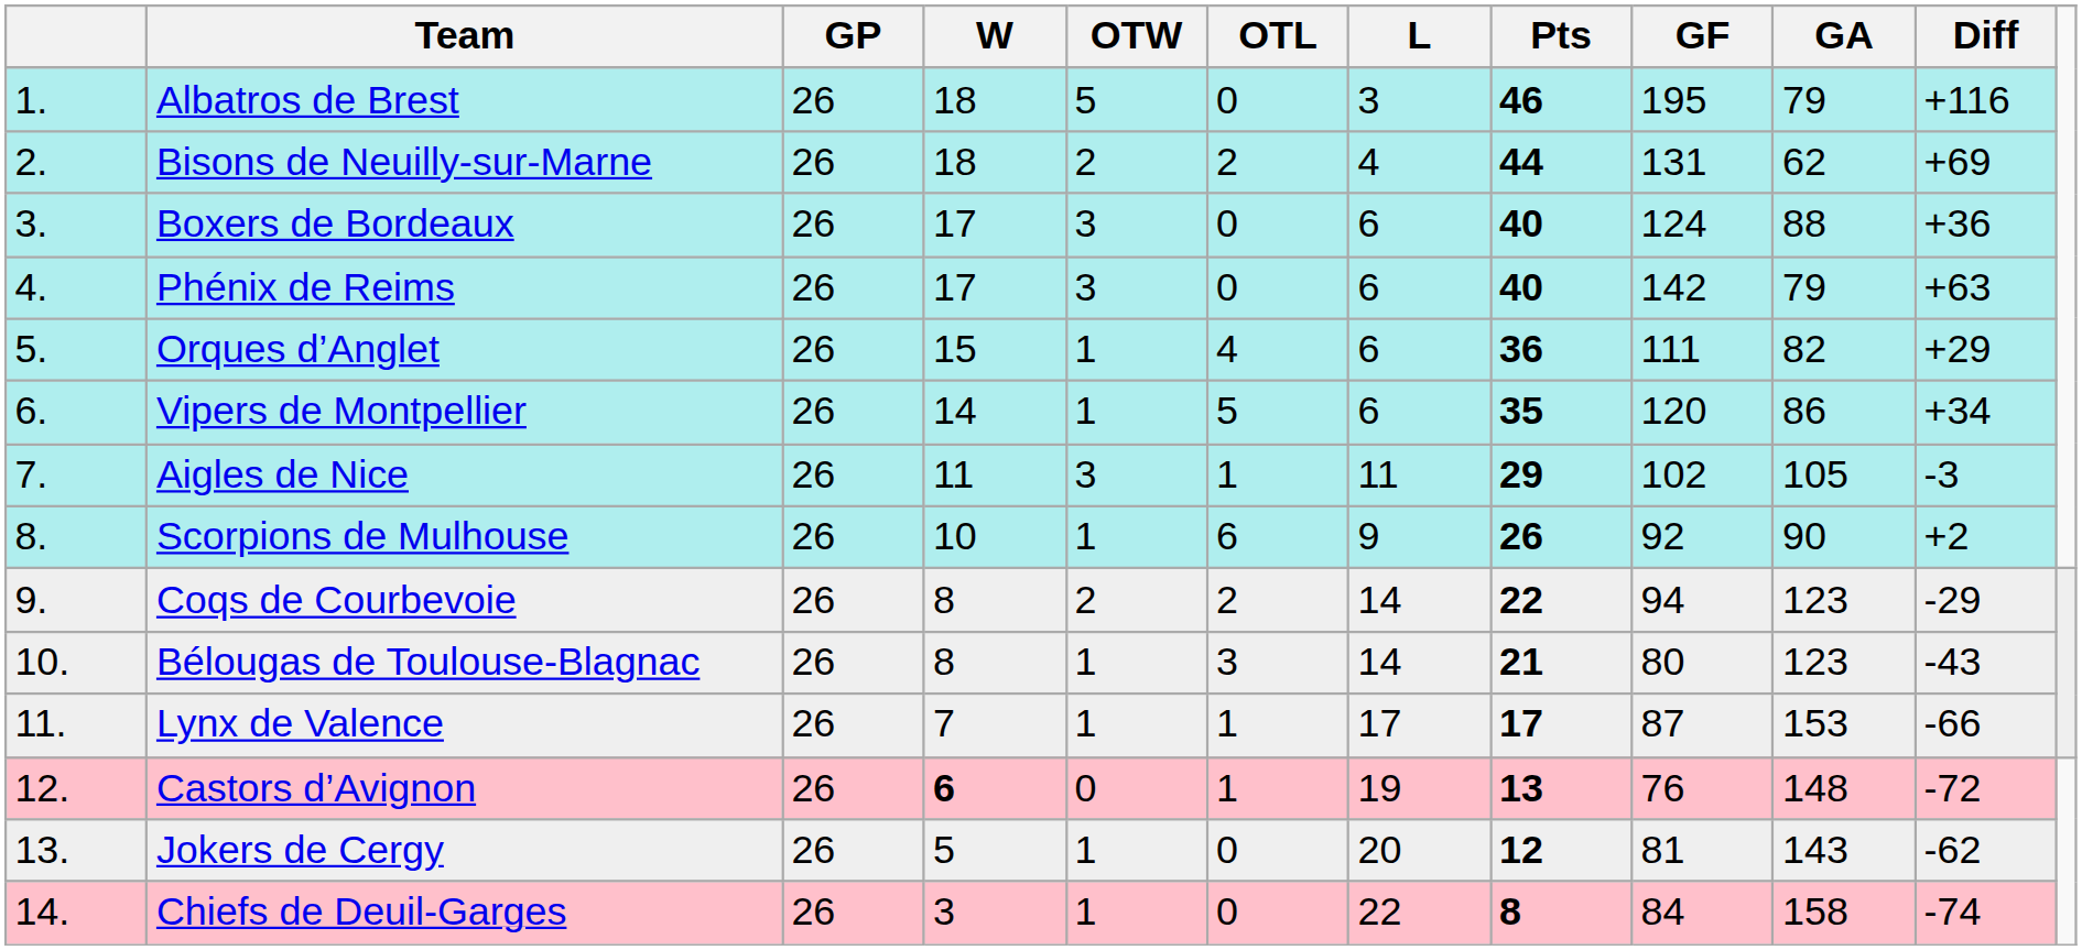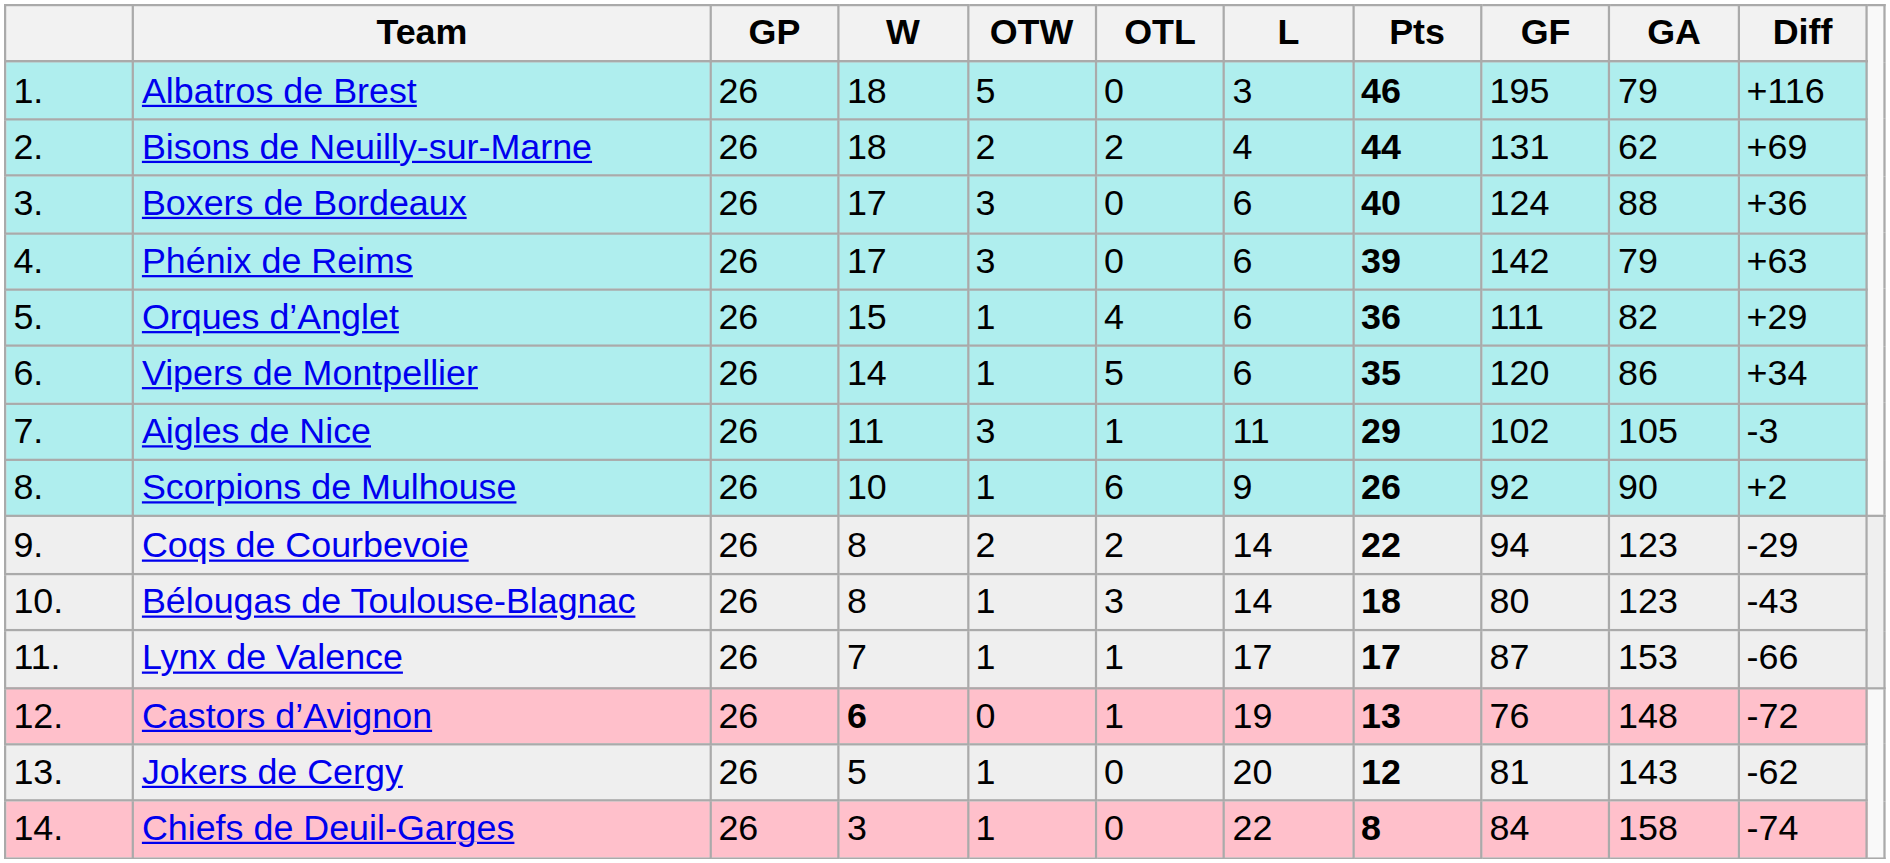 <table class="wikitable">
 <tr>
 <th width="50"></th>
 <th width="250">Team</th>
 <th width="50">GP</th>
 <th width="50">W</th>
 <th width="50">OTW</th>
 <th width="50">OTL</th>
 <th width="50">L</th>
 <th width="50">Pts</th>
 <th width="50">GF</th>
 <th width="50">GA</th>
 <th width="50">Diff</th>
 </tr>
 <tr ---->
 </tr>
 <tr bgcolor="#AFEEEE">
 <td>1.</td>
 <td align="left"><a href='#'>Albatros de Brest</a></td>
 <td>26</td>
 <td>18</td>
 <td>5</td>
 <td>0</td>
 <td>3</td>
 <td><strong>46</strong></td>
 <td>195</td>
 <td>79</td>
 <td>+116</td>
 </tr>
 <tr bgcolor="#AFEEEE">
 <td>2.</td>
 <td align="left"><a href='#'>Bisons de Neuilly-sur-Marne</a></td>
 <td>26</td>
 <td>18</td>
 <td>2</td>
 <td>2</td>
 <td>4</td>
 <td><strong>44</strong></td>
 <td>131</td>
 <td>62</td>
 <td>+69</td>
 </tr>
 <tr bgcolor="#AFEEEE">
 <td>3.</td>
 <td align="left"><a href='#'>Boxers de Bordeaux</a></td>
 <td>26</td>
 <td>17</td>
 <td>3</td>
 <td>0</td>
 <td>6</td>
 <td><strong>40</strong></td>
 <td>124</td>
 <td>88</td>
 <td>+36</td>
 </tr>
 <tr bgcolor="#AFEEEE">
 <td>4.</td>
 <td align="left"><a href='#'>Phénix de Reims</a></td>
 <td>26</td>
 <td>17</td>
 <td>3</td>
 <td>0</td>
 <td>6</td>
-<td><strong>40</strong></td>
+<td><strong>39</strong></td>
 <td>142</td>
 <td>79</td>
 <td>+63</td>
 </tr>
 <tr bgcolor="#AFEEEE">
 <td>5.</td>
 <td align="left"><a href='#'>Orques d’Anglet</a></td>
 <td>26</td>
 <td>15</td>
 <td>1</td>
 <td>4</td>
 <td>6</td>
 <td><strong>36</strong></td>
 <td>111</td>
 <td>82</td>
 <td>+29</td>
 </tr>
 <tr bgcolor="#AFEEEE">
 <td>6.</td>
 <td align="left"><a href='#'>Vipers de Montpellier</a></td>
 <td>26</td>
 <td>14</td>
 <td>1</td>
 <td>5</td>
 <td>6</td>
 <td><strong>35</strong></td>
 <td>120</td>
 <td>86</td>
 <td>+34</td>
 </tr>
 <tr bgcolor="#AFEEEE">
 <td>7.</td>
 <td align="left"><a href='#'>Aigles de Nice</a></td>
 <td>26</td>
 <td>11</td>
 <td>3</td>
 <td>1</td>
 <td>11</td>
 <td><strong>29</strong></td>
 <td>102</td>
 <td>105</td>
 <td>-3</td>
 </tr>
 <tr bgcolor="#AFEEEE">
 <td>8.</td>
 <td align="left"><a href='#'>Scorpions de Mulhouse</a></td>
 <td>26</td>
 <td>10</td>
 <td>1</td>
 <td>6</td>
 <td>9</td>
 <td><strong>26</strong></td>
 <td>92</td>
 <td>90</td>
 <td>+2</td>
 </tr>
 <tr bgcolor="#EFEFEF">
 <td>9.</td>
 <td align="left"><a href='#'>Coqs de Courbevoie</a></td>
 <td>26</td>
 <td>8</td>
 <td>2</td>
 <td>2</td>
 <td>14</td>
 <td><strong>22</strong></td>
 <td>94</td>
 <td>123</td>
 <td>-29</td>
 <td rowspan=3></td>
 </tr>
 <tr bgcolor="#EFEFEF">
 <td>10.</td>
 <td align="left"><a href='#'>Bélougas de Toulouse-Blagnac</a></td>
 <td>26</td>
 <td>8</td>
 <td>1</td>
 <td>3</td>
 <td>14</td>
-<td><strong>21</strong></td>
+<td><strong>18</strong></td>
 <td>80</td>
 <td>123</td>
 <td>-43</td>
 </tr>
 <tr bgcolor="#EFEFEF">
 <td>11.</td>
 <td align="left"><a href='#'>Lynx de Valence</a></td>
 <td>26</td>
 <td>7</td>
 <td>1</td>
 <td>1</td>
 <td>17</td>
 <td><strong>17</strong></td>
 <td>87</td>
 <td>153</td>
 <td>-66</td>
 </tr>
 <tr bgcolor="#FFC0CB">
 <td>12.</td>
 <td align="left"><a href='#'>Castors d’Avignon</a></td>
 <td>26</td>
 <td><strong>6</strong></td>
 <td>0</td>
 <td>1</td>
 <td>19</td>
 <td><strong>13</strong></td>
 <td>76</td>
 <td>148</td>
 <td>-72</td>
 </tr>
 <tr bgcolor="#EFEFEF">
 <td>13.</td>
 <td align="left"><a href='#'>Jokers de Cergy</a></td>
 <td>26</td>
 <td>5</td>
 <td>1</td>
 <td>0</td>
 <td>20</td>
 <td><strong>12</strong></td>
 <td>81</td>
 <td>143</td>
 <td>-62</td>
 </tr>
 <tr bgcolor="#FFC0CB">
 <td>14.</td>
 <td align="left"><a href='#'>Chiefs de Deuil-Garges</a></td>
 <td>26</td>
 <td>3</td>
 <td>1</td>
 <td>0</td>
 <td>22</td>
 <td><strong>8</strong></td>
 <td>84</td>
 <td>158</td>
 <td>-74</td>
 </tr>
 </table>
